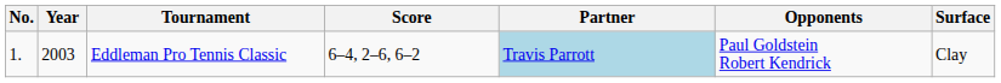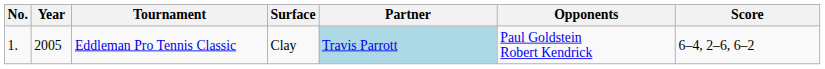 <table class="sortable wikitable">
 <tr>
 <th style="width:20px" class="unsortable">No.</th>
 <th style="width:40px">Year</th>
 <th style="width:220px">Tournament</th>
-<th style="width:160px" class="unsortable">Score</th>
+<th style="width:50px">Surface</th>
 <th style="width:200px">Partner</th>
 <th style="width:200px">Opponents</th>
-<th style="width:50px">Surface</th>
+<th style="width:160px" class="unsortable">Score</th>
 </tr>
 <tr>
 <td>1.</td>
-<td>2003</td>
+<td>2005</td>
 <td><a href='#'>Eddleman Pro Tennis Classic</a></td>
-<td>6–4, 2–6, 6–2</td>
+<td>Clay</td>
 <td style="background: lightblue;"> <a href='#'>Travis Parrott</a></td>
 <td> <a href='#'>Paul Goldstein</a><br> <a href='#'>Robert Kendrick</a></td>
-<td>Clay</td>
+<td>6–4, 2–6, 6–2</td>
 </tr>
 </table>
